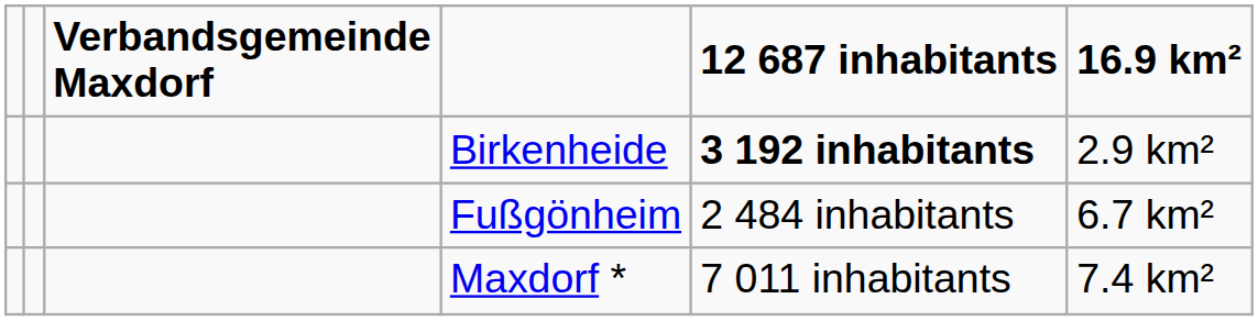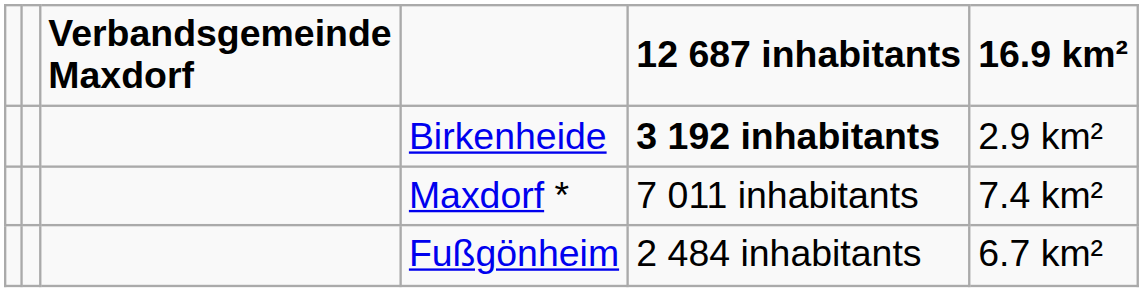 <table class="wikitable">
 <tr>
 <td></td>
 <td></td>
 <td><strong>Verbandsgemeinde <br>Maxdorf</strong></td>
 <td></td>
 <td><strong>12 687 inhabitants</strong></td>
 <td><strong>16.9 km²</strong></td>
 </tr>
 <tr>
 <td></td>
 <td></td>
 <td></td>
 <td><a href='#'>Birkenheide</a></td>
 <td><strong>3 192 inhabitants</strong></td>
 <td>2.9 km²</td>
 </tr>
 <tr>
 <td></td>
 <td></td>
 <td></td>
-<td><a href='#'>Fußgönheim</a></td>
-<td>2 484 inhabitants</td>
-<td>6.7 km²</td>
+<td><a href='#'>Maxdorf</a> *</td>
+<td>7 011 inhabitants</td>
+<td>7.4 km²</td>
 </tr>
 <tr>
 <td></td>
 <td></td>
 <td></td>
-<td><a href='#'>Maxdorf</a> *</td>
-<td>7 011 inhabitants</td>
-<td>7.4 km²</td>
+<td><a href='#'>Fußgönheim</a></td>
+<td>2 484 inhabitants</td>
+<td>6.7 km²</td>
 </tr>
 </table>
